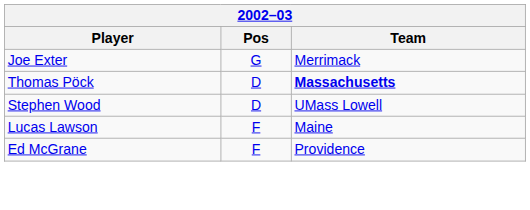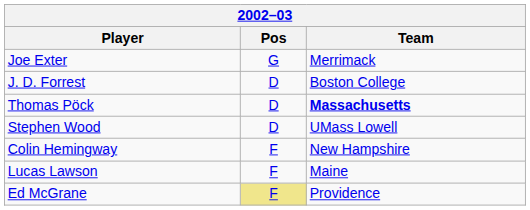 <table class="wikitable" width=95%>
 <tr>
 <th colspan=3><a href='#'>2002–03</a></th>
 </tr>
 <tr>
 <th>Player</th>
 <th>Pos</th>
 <th>Team</th>
 </tr>
 <tr>
 <td><a href='#'>Joe Exter</a></td>
 <td align=center><a href='#'>G</a></td>
 <td><a href='#'>Merrimack</a></td>
 </tr>
 <tr>
+<td><a href='#'>J. D. Forrest</a></td>
+<td align=center><a href='#'>D</a></td>
+<td><a href='#'>Boston College</a></td>
+</tr>
+<tr>
 <td><a href='#'>Thomas Pöck</a></td>
 <td align=center><a href='#'>D</a></td>
 <td><strong><a href='#'>Massachusetts</a></strong></td>
 </tr>
 <tr>
 <td><a href='#'>Stephen Wood</a></td>
 <td align=center><a href='#'>D</a></td>
 <td><a href='#'>UMass Lowell</a></td>
 </tr>
 <tr>
+<td><a href='#'>Colin Hemingway</a></td>
+<td align=center><a href='#'>F</a></td>
+<td><a href='#'>New Hampshire</a></td>
+</tr>
+<tr>
 <td><a href='#'>Lucas Lawson</a></td>
 <td align=center><a href='#'>F</a></td>
 <td><a href='#'>Maine</a></td>
 </tr>
 <tr>
 <td><a href='#'>Ed McGrane</a></td>
-<td align=center><a href='#'>F</a></td>
+<td align=center style="background: khaki;"><a href='#'>F</a></td>
 <td><a href='#'>Providence</a></td>
 </tr>
 </table>
